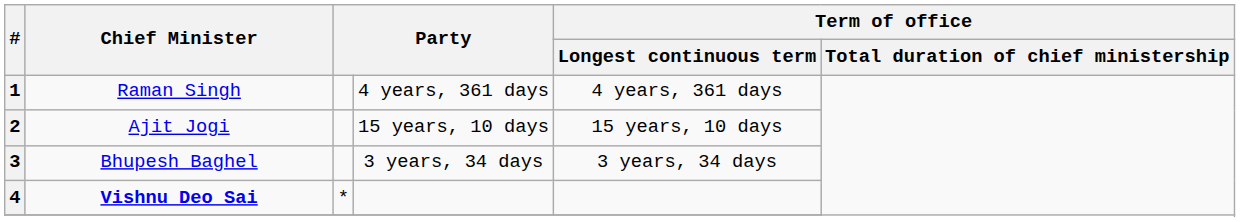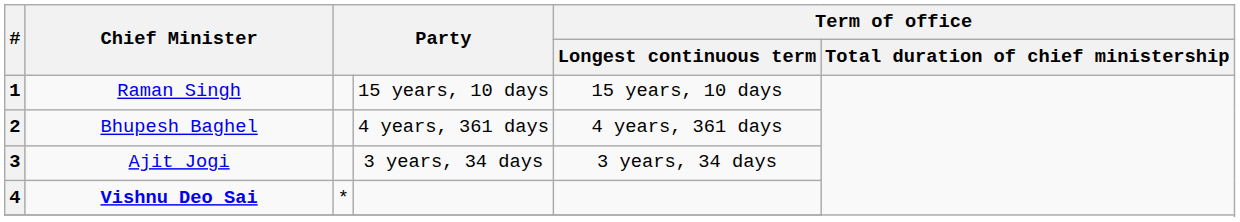 <table class="wikitable sortable" style="line-height:1.4em; text-align:center">
 <tr>
 <th data-sort-type=number rowspan = "2">#</th>
 <th rowspan="2" style="width:16em">Chief Minister</th>
 <th rowspan="2" colspan=2 style="width:8em">Party</th>
 <th colspan="2">Term of office</th>
 </tr>
 <tr>
 <th>Longest continuous term</th>
 <th>Total duration of chief ministership</th>
 </tr>
 <tr>
 <th data-sort-value="1">1</th>
 <td><a href='#'>Raman Singh</a></td>
 <td></td>
+<td>15 years, 10 days</td>
+<td>15 years, 10 days</td>
+</tr>
+<tr>
+<th data-sort-value="2">2</th>
+<td><a href='#'>Bhupesh Baghel</a></td>
+<td></td>
 <td>4 years, 361 days</td>
 <td>4 years, 361 days</td>
 </tr>
 <tr>
-<th data-sort-value="2">2</th>
+<th data-sort-value="3">3</th>
 <td><a href='#'>Ajit Jogi</a></td>
-<td></td>
-<td>15 years, 10 days</td>
-<td>15 years, 10 days</td>
-</tr>
-<tr>
-<th data-sort-value="3">3</th>
-<td><a href='#'>Bhupesh Baghel</a></td>
 <td></td>
 <td>3 years, 34 days</td>
 <td>3 years, 34 days</td>
 </tr>
 <tr>
 <th data-sort-value="4">4</th>
 <td><strong><a href='#'>Vishnu Deo Sai</a></strong></td>
 <td>*</td>
 <td><strong></strong></td>
 <td><strong></strong></td>
 </tr>
 <tr>
 </tr>
 </table>
